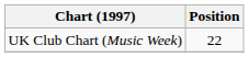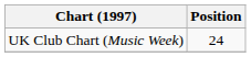 <table class="wikitable">
 <tr>
 <th>Chart (1997)</th>
 <th>Position</th>
 </tr>
 <tr>
 <td>UK Club Chart (<em>Music Week</em>)</td>
-<td align="center">22</td>
+<td align="center">24</td>
 </tr>
 <tr>
 </tr>
 </table>
